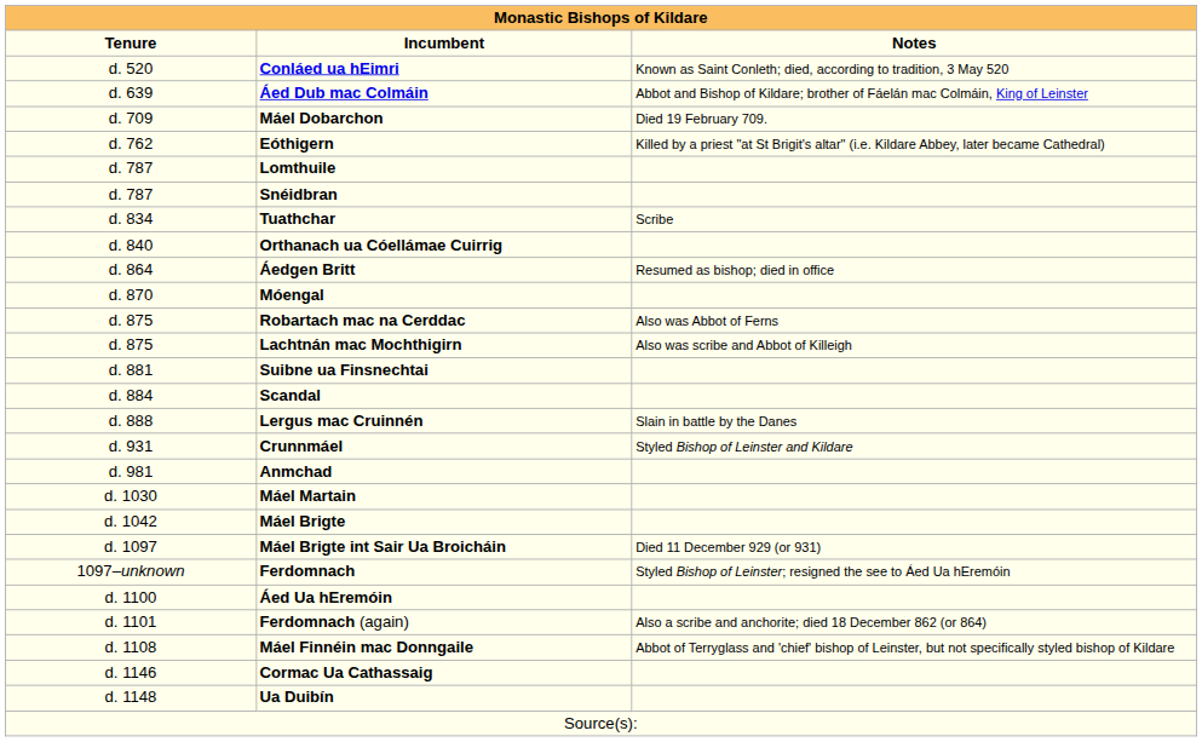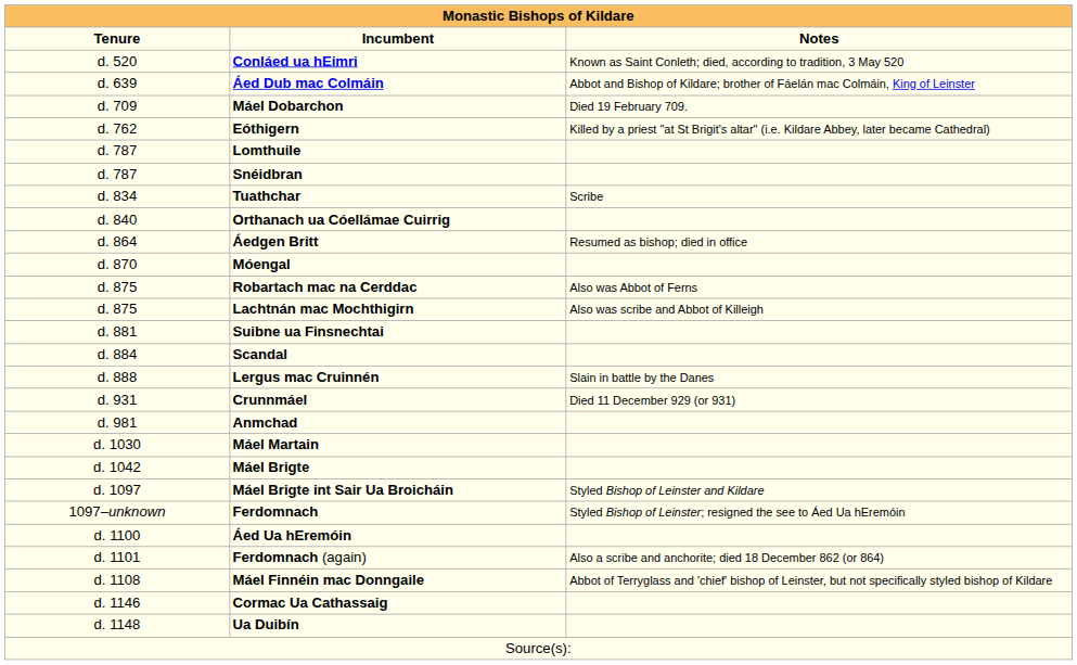 <table class="wikitable" style="width:95%;" border="1" cellpadding="2">
 <tr>
 <th style="background-color:#FABE60" colspan="5">Monastic Bishops of Kildare</th>
 </tr>
 <tr align=center>
 <th style="background-color:#ffffec" width="20%">Tenure</th>
 <th style="background-color:#ffffec" width="30%">Incumbent</th>
 <th style="background-color:#ffffec" width="45%">Notes</th>
 </tr>
 <tr valign=top bgcolor="#ffffec">
 <td align=center>d. 520</td>
 <td><strong><a href='#'>Conláed ua hEimri</a></strong></td>
 <td><small>Known as Saint Conleth; died, according to tradition, 3 May 520</small></td>
 </tr>
 <tr valign=top bgcolor="#ffffec">
 <td align=center>d. 639</td>
 <td><strong><a href='#'>Áed Dub mac Colmáin</a></strong></td>
 <td><small>Abbot and Bishop of Kildare; brother of Fáelán mac Colmáin, <a href='#'>King of Leinster</a></small></td>
 </tr>
 <tr valign=top bgcolor="#ffffec">
 <td align=center>d. 709</td>
 <td><strong>Máel Dobarchon</strong></td>
 <td><small>Died 19 February 709.</small></td>
 </tr>
 <tr valign=top bgcolor="#ffffec">
 <td align=center>d. 762</td>
 <td><strong>Eóthigern</strong></td>
 <td><small>Killed by a priest "at St Brigit's altar" (i.e. Kildare Abbey, later became Cathedral)</small></td>
 </tr>
 <tr valign=top bgcolor="#ffffec">
 <td align=center>d. 787</td>
 <td><strong>Lomthuile</strong></td>
 <td><small></small></td>
 </tr>
 <tr valign=top bgcolor="#ffffec">
 <td align=center>d. 787</td>
 <td><strong>Snéidbran</strong></td>
 <td><small></small></td>
 </tr>
 <tr valign=top bgcolor="#ffffec">
 <td align=center>d. 834</td>
 <td><strong>Tuathchar</strong></td>
 <td><small>Scribe</small></td>
 </tr>
 <tr valign=top bgcolor="#ffffec">
 <td align=center>d. 840</td>
 <td><strong>Orthanach ua Cóellámae Cuirrig</strong></td>
 <td><small></small></td>
 </tr>
 <tr valign=top bgcolor="#ffffec">
 <td align=center>d. 864</td>
 <td><strong>Áedgen Britt</strong></td>
 <td><small>Resumed as bishop; died in office</small></td>
 </tr>
 <tr valign=top bgcolor="#ffffec">
 <td align=center>d. 870</td>
 <td><strong>Móengal</strong></td>
 <td><small></small></td>
 </tr>
 <tr valign=top bgcolor="#ffffec">
 <td align=center>d. 875</td>
 <td><strong>Robartach mac na Cerddac</strong></td>
 <td><small>Also was Abbot of Ferns</small></td>
 </tr>
 <tr valign=top bgcolor="#ffffec">
 <td align=center>d. 875</td>
 <td><strong>Lachtnán mac Mochthigirn</strong></td>
 <td><small>Also was scribe and Abbot of Killeigh</small></td>
 </tr>
 <tr valign=top bgcolor="#ffffec">
 <td align=center>d. 881</td>
 <td><strong>Suibne ua Finsnechtai</strong></td>
 <td><small></small></td>
 </tr>
 <tr valign=top bgcolor="#ffffec">
 <td align=center>d. 884</td>
 <td><strong>Scandal</strong></td>
 <td><small></small></td>
 </tr>
 <tr valign=top bgcolor="#ffffec">
 <td align=center>d. 888</td>
 <td><strong>Lergus mac Cruinnén</strong></td>
 <td><small>Slain in battle by the Danes</small></td>
 </tr>
 <tr valign=top bgcolor="#ffffec">
 <td align=center>d. 931</td>
 <td><strong>Crunnmáel</strong></td>
-<td><small>Styled <em>Bishop of Leinster and Kildare</em></small></td>
+<td><small>Died 11 December 929 (or 931)</small></td>
 </tr>
 <tr valign=top bgcolor="#ffffec">
 <td align=center>d. 981</td>
 <td><strong>Anmchad</strong></td>
 <td><small></small></td>
 </tr>
 <tr valign=top bgcolor="#ffffec">
 <td align=center>d. 1030</td>
 <td><strong>Máel Martain</strong></td>
 <td><small></small></td>
 </tr>
 <tr valign=top bgcolor="#ffffec">
 <td align=center>d. 1042</td>
 <td><strong>Máel Brigte</strong></td>
 <td><small></small></td>
 </tr>
 <tr valign=top bgcolor="#ffffec">
 <td align=center>d. 1097</td>
 <td><strong>Máel Brigte int Sair Ua Broicháin</strong></td>
-<td><small>Died 11 December 929 (or 931)</small></td>
+<td><small>Styled <em>Bishop of Leinster and Kildare</em></small></td>
 </tr>
 <tr valign=top bgcolor="#ffffec">
 <td align=center>1097–<em>unknown</em></td>
 <td><strong>Ferdomnach</strong></td>
 <td><small>Styled <em>Bishop of Leinster</em>; resigned the see to Áed Ua hEremóin</small></td>
 </tr>
 <tr valign=top bgcolor="#ffffec">
 <td align=center>d. 1100</td>
 <td><strong>Áed Ua hEremóin</strong></td>
 <td><small></small></td>
 </tr>
 <tr valign=top bgcolor="#ffffec">
 <td align=center>d. 1101</td>
 <td><strong>Ferdomnach</strong> (again)</td>
 <td><small>Also a scribe and anchorite; died 18 December 862 (or 864)</small></td>
 </tr>
 <tr valign=top bgcolor="#ffffec">
 <td align=center>d. 1108</td>
 <td><strong>Máel Finnéin mac Donngaile</strong></td>
 <td><small>Abbot of Terryglass and 'chief' bishop of Leinster, but not specifically styled bishop of Kildare</small></td>
 </tr>
 <tr valign=top bgcolor="#ffffec">
 <td align=center>d. 1146</td>
 <td><strong>Cormac Ua Cathassaig</strong></td>
 <td><small></small></td>
 </tr>
 <tr valign=top bgcolor="#ffffec">
 <td align=center>d. 1148</td>
 <td><strong>Ua Duibín</strong></td>
 <td><small></small></td>
 </tr>
 <tr valign=top bgcolor="#ffffec">
 <td align=center colspan="4">Source(s):</td>
 </tr>
 </table>
